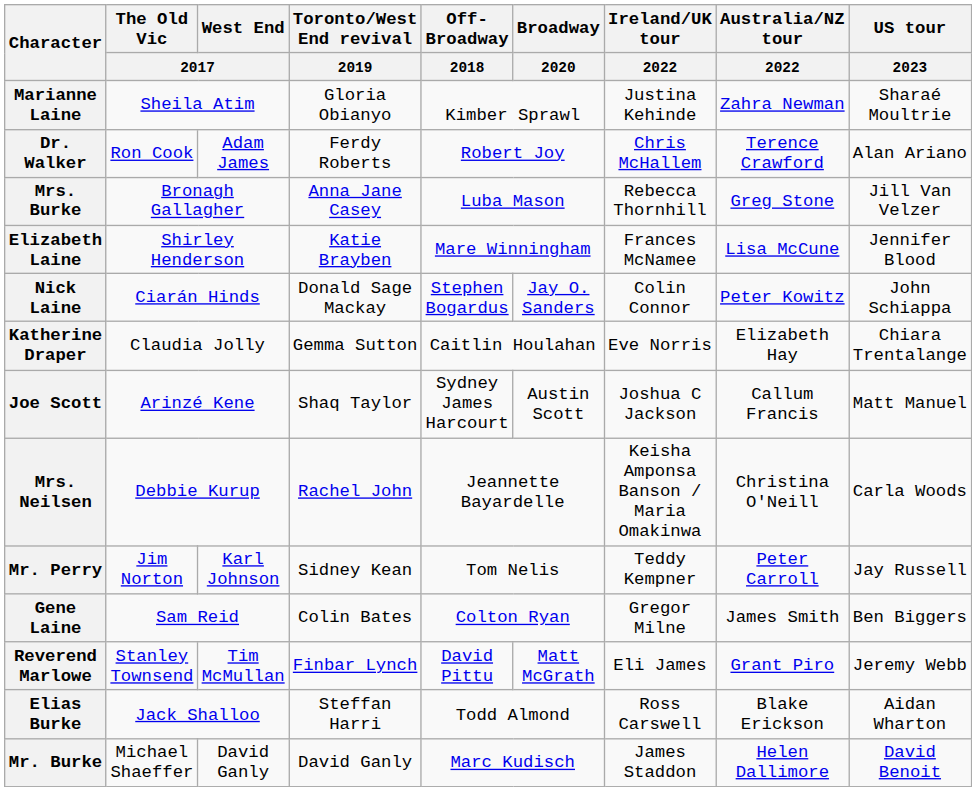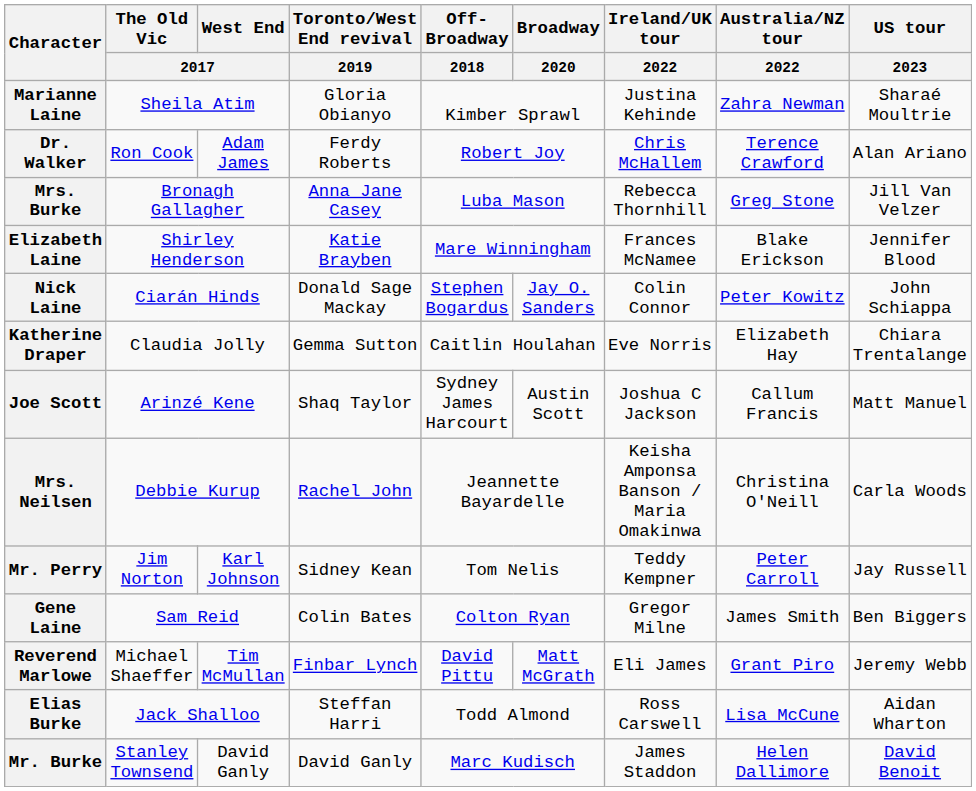 <table class="wikitable">
 <tr>
 <th rowspan="2">Character</th>
 <th>The Old Vic</th>
 <th>West End</th>
 <th>Toronto/West End revival</th>
 <th>Off-Broadway</th>
 <th>Broadway</th>
 <th>Ireland/UK tour</th>
 <th>Australia/NZ tour</th>
 <th>US tour</th>
 </tr>
 <tr>
 <th colspan="2"><small>2017</small></th>
 <th><small>2019</small></th>
 <th><small>2018</small></th>
 <th><small>2020</small></th>
 <th><small>2022</small></th>
 <th><small>2022</small></th>
 <th><small>2023</small></th>
 </tr>
 <tr>
 <th>Marianne Laine</th>
 <td colspan="2" align="center"><a href='#'>Sheila Atim</a></td>
 <td align="center">Gloria Obianyo</td>
 <td colspan="2" align="center"><br>Kimber Sprawl</td>
 <td colspan="1" align="center">Justina Kehinde</td>
 <td colspan="1" align="center"><a href='#'>Zahra Newman</a></td>
 <td colspan="1" align="center">Sharaé Moultrie</td>
 </tr>
 <tr>
 <th>Dr. Walker</th>
 <td colspan="1" align="center"><a href='#'>Ron Cook</a></td>
 <td colspan="1" align="center"><a href='#'>Adam James</a></td>
 <td align="center">Ferdy Roberts</td>
 <td colspan="2" align="center"><a href='#'>Robert Joy</a></td>
 <td colspan="1" align="center"><a href='#'>Chris McHallem</a></td>
 <td colspan="1" align="center"><a href='#'>Terence Crawford</a></td>
 <td colspan="1" align="center">Alan Ariano</td>
 </tr>
 <tr>
 <th>Mrs. Burke</th>
 <td colspan="2" align="center"><a href='#'>Bronagh Gallagher</a></td>
 <td align="center"><a href='#'>Anna Jane Casey</a></td>
 <td colspan="2" align="center"><a href='#'>Luba Mason</a></td>
 <td colspan="1" align="center">Rebecca Thornhill</td>
 <td colspan="1" align="center"><a href='#'>Greg Stone</a></td>
 <td colspan="1" align="center">Jill Van Velzer</td>
 </tr>
 <tr>
 <th>Elizabeth Laine</th>
 <td colspan="2" align="center"><a href='#'>Shirley Henderson</a></td>
 <td align="center"><a href='#'>Katie Brayben</a></td>
 <td colspan="2" align="center"><a href='#'>Mare Winningham</a></td>
 <td colspan="1" align="center">Frances McNamee</td>
-<td colspan="1" align="center"><a href='#'>Lisa McCune</a></td>
+<td colspan="1" align="center">Blake Erickson</td>
 <td colspan="1" align="center">Jennifer Blood</td>
 </tr>
 <tr>
 <th>Nick Laine</th>
 <td colspan="2" align="center"><a href='#'>Ciarán Hinds</a></td>
 <td align="center">Donald Sage Mackay</td>
 <td colspan="1" align="center"><a href='#'>Stephen Bogardus</a></td>
 <td align="center"><a href='#'>Jay O. Sanders</a></td>
 <td colspan="1" align="center">Colin Connor</td>
 <td colspan="1" align="center"><a href='#'>Peter Kowitz</a></td>
 <td colspan="1" align="center">John Schiappa</td>
 </tr>
 <tr>
 <th>Katherine Draper</th>
 <td colspan="2" align="center">Claudia Jolly</td>
 <td align="center">Gemma Sutton</td>
 <td colspan="2" align="center">Caitlin Houlahan</td>
 <td colspan="1" align="center">Eve Norris</td>
 <td colspan="1" align="center">Elizabeth Hay</td>
 <td colspan="1" align="center">Chiara Trentalange</td>
 </tr>
 <tr>
 <th>Joe Scott</th>
 <td colspan="2" align="center"><a href='#'>Arinzé Kene</a></td>
 <td align="center">Shaq Taylor</td>
 <td colspan="1" align="center">Sydney James Harcourt</td>
 <td colspan="1" align="center">Austin Scott</td>
 <td colspan="1" align="center">Joshua C Jackson</td>
 <td colspan="1" align="center">Callum Francis</td>
 <td colspan="1" align="center">Matt Manuel</td>
 </tr>
 <tr>
 <th>Mrs. Neilsen</th>
 <td colspan="2" align="center"><a href='#'>Debbie Kurup</a></td>
 <td align="center"><a href='#'>Rachel John</a></td>
 <td colspan="2" align="center">Jeannette Bayardelle</td>
 <td colspan="1" align="center">Keisha Amponsa Banson / Maria Omakinwa</td>
 <td colspan="1" align="center">Christina O'Neill</td>
 <td colspan="1" align="center">Carla Woods</td>
 </tr>
 <tr>
 <th>Mr. Perry</th>
 <td colspan="1" align="center"><a href='#'>Jim Norton</a></td>
 <td colspan="1" align="center"><a href='#'>Karl Johnson</a></td>
 <td align="center">Sidney Kean</td>
 <td colspan="2" align="center">Tom Nelis</td>
 <td colspan="1" align="center">Teddy Kempner</td>
 <td colspan="1" align="center"><a href='#'>Peter Carroll</a></td>
 <td colspan="1" align="center">Jay Russell</td>
 </tr>
 <tr>
 <th>Gene Laine</th>
 <td colspan="2" align="center"><a href='#'>Sam Reid</a></td>
 <td align="center">Colin Bates</td>
 <td colspan="2" align="center"><a href='#'>Colton Ryan</a></td>
 <td colspan="1" align="center">Gregor Milne</td>
 <td colspan="1" align="center">James Smith</td>
 <td colspan="1" align="center">Ben Biggers</td>
 </tr>
 <tr>
 <th>Reverend Marlowe</th>
-<td colspan="1" align="center"><a href='#'>Stanley Townsend</a></td>
+<td colspan="1" align="center">Michael Shaeffer</td>
 <td colspan="1" align="center"><a href='#'>Tim McMullan</a></td>
 <td align="center"><a href='#'>Finbar Lynch</a></td>
 <td colspan="1" align="center"><a href='#'>David Pittu</a></td>
 <td colspan="1" align="center"><a href='#'>Matt McGrath</a></td>
 <td colspan="1" align="center">Eli James</td>
 <td colspan="1" align="center"><a href='#'>Grant Piro</a></td>
 <td colspan="1" align="center">Jeremy Webb</td>
 </tr>
 <tr>
 <th>Elias Burke</th>
 <td colspan="2" align="center"><a href='#'>Jack Shalloo</a></td>
 <td align="center">Steffan Harri</td>
 <td colspan="2" align="center">Todd Almond</td>
 <td colspan="1" align="center">Ross Carswell</td>
-<td colspan="1" align="center">Blake Erickson</td>
+<td colspan="1" align="center"><a href='#'>Lisa McCune</a></td>
 <td colspan="1" align="center">Aidan Wharton</td>
 </tr>
 <tr>
 <th>Mr. Burke</th>
-<td colspan="1" align="center">Michael Shaeffer</td>
+<td colspan="1" align="center"><a href='#'>Stanley Townsend</a></td>
 <td colspan="1" align="center">David Ganly</td>
 <td align="center">David Ganly</td>
 <td colspan="2" align="center"><a href='#'>Marc Kudisch</a></td>
 <td colspan="1" align="center">James Staddon</td>
 <td colspan="1" align="center"><a href='#'>Helen Dallimore</a></td>
 <td colspan="1" align="center"><a href='#'>David Benoit</a></td>
 </tr>
 </table>
